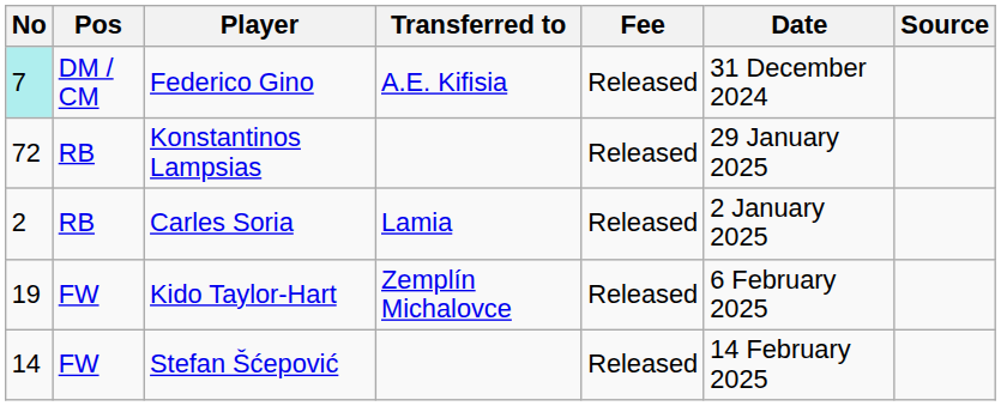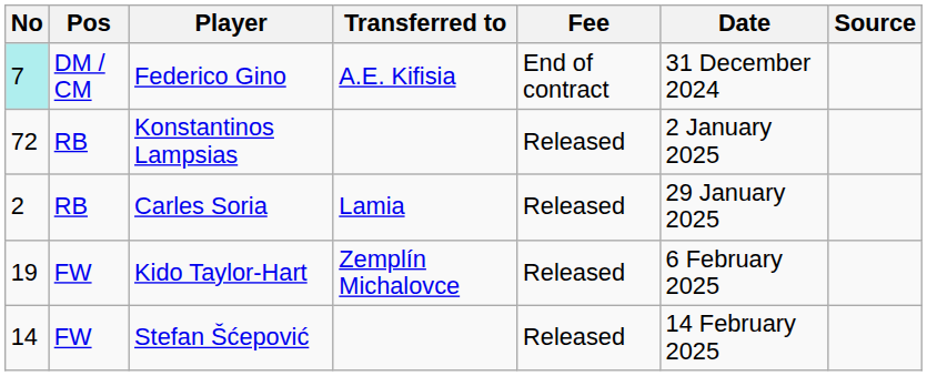 <table class="wikitable">
 <tr>
 <th>No</th>
 <th>Pos</th>
 <th>Player</th>
 <th>Transferred to</th>
 <th>Fee</th>
 <th>Date</th>
 <th>Source</th>
 </tr>
 <tr>
 <td style="background: paleturquoise;">7</td>
 <td><a href='#'>DM / CM</a></td>
 <td><a href='#'>Federico Gino</a></td>
 <td><a href='#'>A.E. Kifisia</a></td>
-<td>Released</td>
+<td>End of contract</td>
 <td>31 December 2024</td>
 <td></td>
 </tr>
 <tr>
 <td>72</td>
 <td><a href='#'>RB</a></td>
 <td><a href='#'>Konstantinos Lampsias</a></td>
 <td></td>
 <td>Released</td>
-<td>29 January 2025</td>
+<td>2 January 2025</td>
 <td></td>
 </tr>
 <tr>
 <td>2</td>
 <td><a href='#'>RB</a></td>
 <td><a href='#'>Carles Soria</a></td>
 <td><a href='#'>Lamia</a></td>
 <td>Released</td>
-<td>2 January 2025</td>
+<td>29 January 2025</td>
 <td></td>
 </tr>
 <tr>
 <td>19</td>
 <td><a href='#'>FW</a></td>
 <td><a href='#'>Kido Taylor-Hart</a></td>
 <td><a href='#'>Zemplín Michalovce</a></td>
 <td>Released</td>
 <td>6 February 2025</td>
 <td></td>
 </tr>
 <tr>
 <td>14</td>
 <td><a href='#'>FW</a></td>
 <td><a href='#'>Stefan Šćepović</a></td>
 <td></td>
 <td>Released</td>
 <td>14 February 2025</td>
 <td></td>
 </tr>
 </table>
